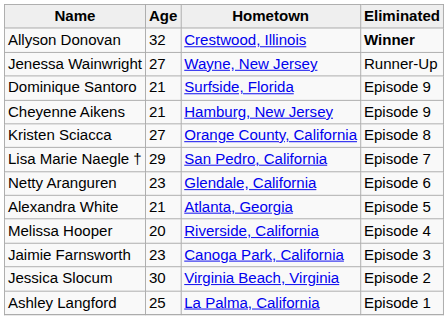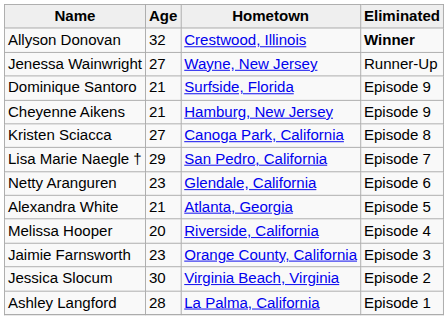 <table class="wikitable sortable">
 <tr>
 <th style="background:#efefef;">Name</th>
 <th style="background:#efefef;">Age</th>
 <th style="background:#efefef;">Hometown</th>
 <th style="background:#efefef;">Eliminated</th>
 </tr>
 <tr>
 <td>Allyson Donovan</td>
 <td>32</td>
 <td><a href='#'>Crestwood, Illinois</a></td>
 <td><strong>Winner</strong></td>
 </tr>
 <tr>
 <td>Jenessa Wainwright</td>
 <td>27</td>
 <td><a href='#'>Wayne, New Jersey</a></td>
 <td>Runner-Up</td>
 </tr>
 <tr>
 <td>Dominique Santoro</td>
 <td>21</td>
 <td><a href='#'>Surfside, Florida</a></td>
 <td>Episode 9</td>
 </tr>
 <tr>
 <td>Cheyenne Aikens</td>
 <td>21</td>
 <td><a href='#'>Hamburg, New Jersey</a></td>
 <td>Episode 9</td>
 </tr>
 <tr>
 <td>Kristen Sciacca</td>
 <td>27</td>
-<td><a href='#'>Orange County, California</a></td>
+<td><a href='#'>Canoga Park, California</a></td>
 <td>Episode 8</td>
 </tr>
 <tr>
 <td>Lisa Marie Naegle †</td>
 <td>29</td>
 <td><a href='#'>San Pedro, California</a></td>
 <td>Episode 7</td>
 </tr>
 <tr>
 <td>Netty Aranguren</td>
 <td>23</td>
 <td><a href='#'>Glendale, California</a></td>
 <td>Episode 6</td>
 </tr>
 <tr>
 <td>Alexandra White</td>
 <td>21</td>
 <td><a href='#'>Atlanta, Georgia</a></td>
 <td>Episode 5</td>
 </tr>
 <tr>
 <td>Melissa Hooper</td>
 <td>20</td>
 <td><a href='#'>Riverside, California</a></td>
 <td>Episode 4</td>
 </tr>
 <tr>
 <td>Jaimie Farnsworth</td>
 <td>23</td>
-<td><a href='#'>Canoga Park, California</a></td>
+<td><a href='#'>Orange County, California</a></td>
 <td>Episode 3</td>
 </tr>
 <tr>
 <td>Jessica Slocum</td>
 <td>30</td>
 <td><a href='#'>Virginia Beach, Virginia</a></td>
 <td>Episode 2</td>
 </tr>
 <tr>
 <td>Ashley Langford</td>
-<td>25</td>
+<td>28</td>
 <td><a href='#'>La Palma, California</a></td>
 <td>Episode 1</td>
 </tr>
 <tr>
 </tr>
 </table>
